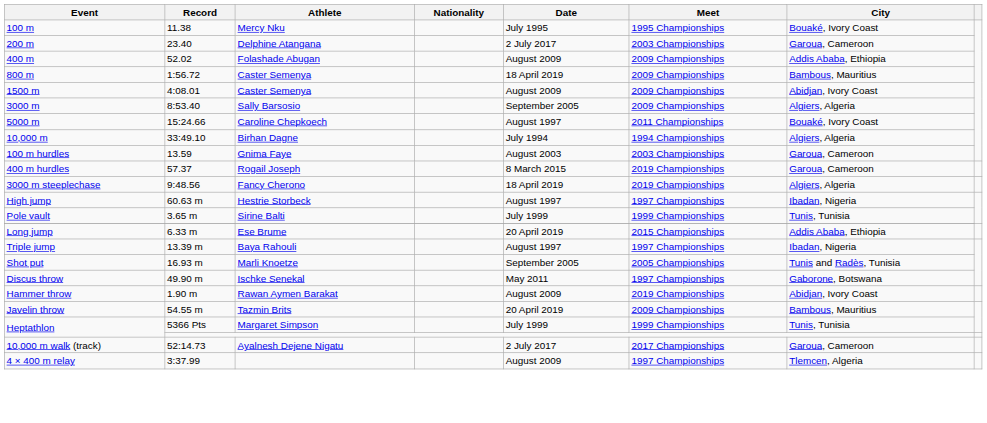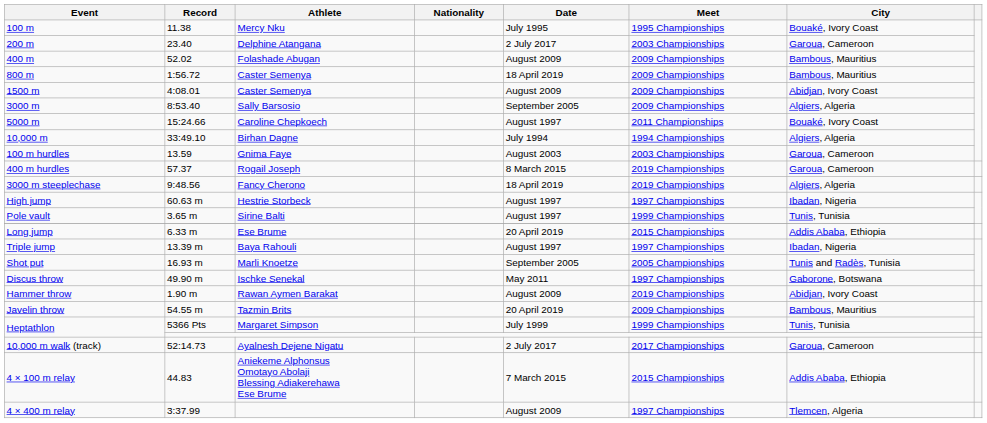 <table class="wikitable sortable" style="font-size:95%; width: 95%;">
 <tr>
 <th>Event</th>
 <th>Record</th>
 <th>Athlete</th>
 <th>Nationality</th>
 <th>Date</th>
 <th>Meet</th>
 <th>City</th>
 <th></th>
 </tr>
 <tr>
 <td><a href='#'>100 m</a></td>
 <td>11.38 </td>
 <td><a href='#'>Mercy Nku</a></td>
 <td></td>
 <td>July 1995</td>
 <td><a href='#'>1995 Championships</a></td>
 <td><a href='#'>Bouaké</a>, Ivory Coast</td>
 </tr>
 <tr>
 <td><a href='#'>200 m</a></td>
 <td>23.40 </td>
 <td><a href='#'>Delphine Atangana</a></td>
 <td></td>
 <td>2 July 2017</td>
 <td><a href='#'>2003 Championships</a></td>
 <td><a href='#'>Garoua</a>, Cameroon</td>
 </tr>
 <tr>
 <td><a href='#'>400 m</a></td>
 <td>52.02</td>
 <td><a href='#'>Folashade Abugan</a></td>
 <td></td>
 <td>August 2009</td>
 <td><a href='#'>2009 Championships</a></td>
-<td><a href='#'>Addis Ababa</a>, Ethiopia</td>
+<td><a href='#'>Bambous</a>, Mauritius</td>
 </tr>
 <tr>
 <td><a href='#'>800 m</a></td>
 <td>1:56.72</td>
 <td><a href='#'>Caster Semenya</a></td>
 <td></td>
 <td>18 April 2019</td>
 <td><a href='#'>2009 Championships</a></td>
 <td><a href='#'>Bambous</a>, Mauritius</td>
 </tr>
 <tr>
 <td><a href='#'>1500 m</a></td>
 <td>4:08.01</td>
 <td><a href='#'>Caster Semenya</a></td>
 <td></td>
 <td>August 2009</td>
 <td><a href='#'>2009 Championships</a></td>
 <td><a href='#'>Abidjan</a>, Ivory Coast</td>
 </tr>
 <tr>
 <td><a href='#'>3000 m</a></td>
 <td>8:53.40</td>
 <td><a href='#'>Sally Barsosio</a></td>
 <td></td>
 <td>September 2005</td>
 <td><a href='#'>2009 Championships</a></td>
 <td><a href='#'>Algiers</a>, Algeria</td>
 </tr>
 <tr>
 <td><a href='#'>5000 m</a></td>
 <td>15:24.66</td>
 <td><a href='#'>Caroline Chepkoech</a></td>
 <td></td>
 <td>August 1997</td>
 <td><a href='#'>2011 Championships</a></td>
 <td><a href='#'>Bouaké</a>, Ivory Coast</td>
 </tr>
 <tr>
 <td><a href='#'>10,000 m</a></td>
 <td>33:49.10</td>
 <td><a href='#'>Birhan Dagne</a></td>
 <td></td>
 <td>July 1994</td>
 <td><a href='#'>1994 Championships</a></td>
 <td><a href='#'>Algiers</a>, Algeria</td>
 </tr>
 <tr>
 <td><a href='#'>100 m hurdles</a></td>
 <td>13.59 </td>
 <td><a href='#'>Gnima Faye</a></td>
 <td></td>
 <td>August 2003</td>
 <td><a href='#'>2003 Championships</a></td>
 <td><a href='#'>Garoua</a>, Cameroon</td>
 </tr>
 <tr>
 <td><a href='#'>400 m hurdles</a></td>
 <td>57.37</td>
 <td><a href='#'>Rogail Joseph</a></td>
 <td></td>
 <td>8 March 2015</td>
 <td><a href='#'>2019 Championships</a></td>
 <td><a href='#'>Garoua</a>, Cameroon</td>
 <td></td>
 </tr>
 <tr>
 <td><a href='#'>3000 m steeplechase</a></td>
 <td>9:48.56</td>
 <td><a href='#'>Fancy Cherono</a></td>
 <td></td>
 <td>18 April 2019</td>
 <td><a href='#'>2019 Championships</a></td>
 <td><a href='#'>Algiers</a>, Algeria</td>
 <td></td>
 </tr>
 <tr>
 <td><a href='#'>High jump</a></td>
 <td>60.63 m</td>
 <td><a href='#'>Hestrie Storbeck</a></td>
 <td></td>
 <td>August 1997</td>
 <td><a href='#'>1997 Championships</a></td>
 <td><a href='#'>Ibadan</a>, Nigeria</td>
 </tr>
 <tr>
 <td><a href='#'>Pole vault</a></td>
 <td>3.65 m</td>
 <td><a href='#'>Sirine Balti</a></td>
 <td></td>
-<td>July 1999</td>
+<td>August 1997</td>
 <td><a href='#'>1999 Championships</a></td>
 <td><a href='#'>Tunis</a>, Tunisia</td>
 </tr>
 <tr>
 </tr>
 <tr>
 <td><a href='#'>Long jump</a></td>
 <td>6.33 m </td>
 <td><a href='#'>Ese Brume</a></td>
 <td></td>
 <td>20 April 2019</td>
 <td><a href='#'>2015 Championships</a></td>
 <td><a href='#'>Addis Ababa</a>, Ethiopia</td>
 <td></td>
 </tr>
 <tr>
 <td><a href='#'>Triple jump</a></td>
 <td>13.39 m</td>
 <td><a href='#'>Baya Rahouli</a></td>
 <td></td>
 <td>August 1997</td>
 <td><a href='#'>1997 Championships</a></td>
 <td><a href='#'>Ibadan</a>, Nigeria</td>
 </tr>
 <tr>
 <td><a href='#'>Shot put</a></td>
 <td>16.93 m</td>
 <td><a href='#'>Marli Knoetze</a></td>
 <td></td>
 <td>September 2005</td>
 <td><a href='#'>2005 Championships</a></td>
 <td><a href='#'>Tunis</a> and <a href='#'>Radès</a>, Tunisia</td>
 </tr>
 <tr>
 <td><a href='#'>Discus throw</a></td>
 <td>49.90 m</td>
 <td><a href='#'>Ischke Senekal</a></td>
 <td></td>
 <td>May 2011</td>
 <td><a href='#'>1997 Championships</a></td>
 <td><a href='#'>Gaborone</a>, Botswana</td>
 </tr>
 <tr>
 <td><a href='#'>Hammer throw</a></td>
 <td>1.90 m</td>
 <td><a href='#'>Rawan Aymen Barakat</a></td>
 <td></td>
 <td>August 2009</td>
 <td><a href='#'>2019 Championships</a></td>
 <td><a href='#'>Abidjan</a>, Ivory Coast</td>
 <td></td>
 </tr>
 <tr>
 <td><a href='#'>Javelin throw</a></td>
 <td>54.55 m</td>
 <td><a href='#'>Tazmin Brits</a></td>
 <td></td>
 <td>20 April 2019</td>
 <td><a href='#'>2009 Championships</a></td>
 <td><a href='#'>Bambous</a>, Mauritius</td>
 </tr>
 <tr>
 <td rowspan=2><a href='#'>Heptathlon</a></td>
 <td>5366 Pts</td>
 <td><a href='#'>Margaret Simpson</a></td>
 <td></td>
 <td>July 1999</td>
 <td><a href='#'>1999 Championships</a></td>
 <td><a href='#'>Tunis</a>, Tunisia</td>
 </tr>
 <tr>
 <td colspan=6></td>
 <td></td>
 </tr>
 <tr>
 <td><a href='#'>10,000 m walk</a> (track)</td>
 <td>52:14.73</td>
 <td><a href='#'>Ayalnesh Dejene Nigatu</a></td>
 <td></td>
 <td>2 July 2017</td>
 <td><a href='#'>2017 Championships</a></td>
 <td><a href='#'>Garoua</a>, Cameroon</td>
 <td></td>
 </tr>
 <tr>
+<td><a href='#'>4 × 100 m relay</a></td>
+<td>44.83</td>
+<td><a href='#'>Aniekeme Alphonsus</a><br><a href='#'>Omotayo Abolaji</a><br><a href='#'>Blessing Adiakerehawa</a><br><a href='#'>Ese Brume</a></td>
+<td></td>
+<td>7 March 2015</td>
+<td><a href='#'>2015 Championships</a></td>
+<td><a href='#'>Addis Ababa</a>, Ethiopia</td>
+<td></td>
+</tr>
+<tr>
 <td><a href='#'>4 × 400 m relay</a></td>
 <td>3:37.99</td>
 <td></td>
 <td></td>
 <td>August 2009</td>
 <td><a href='#'>1997 Championships</a></td>
 <td><a href='#'>Tlemcen</a>, Algeria</td>
 </tr>
 </table>
